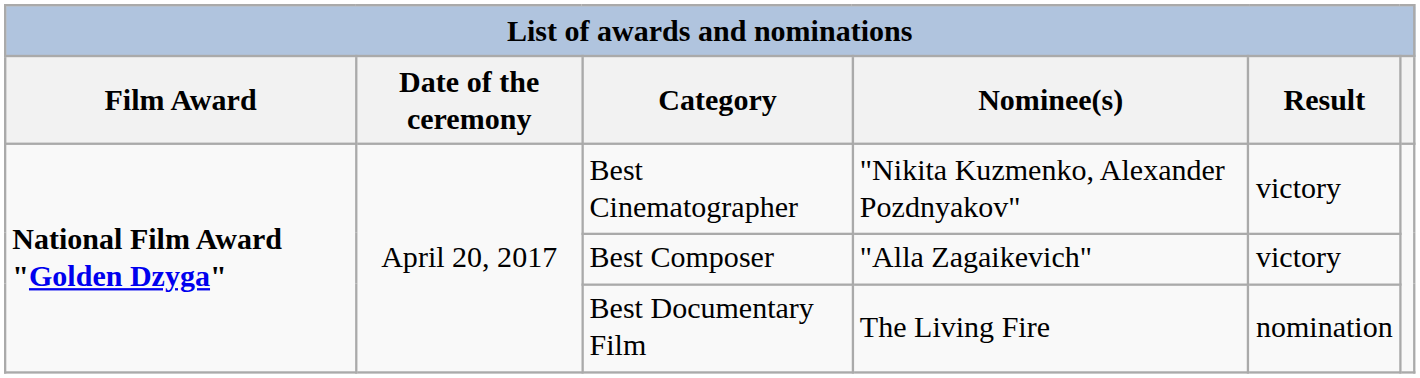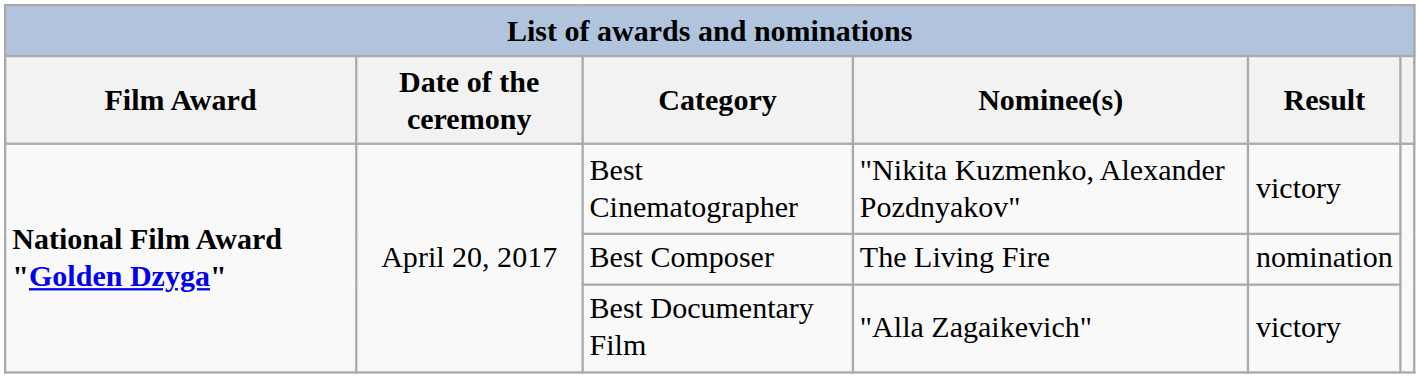 <table class="wikitable sortable" style="font-size:small;">
 <tr style="background:#ccc; text-align:center;">
 <th colspan="6" style="background: LightSteelBlue;">List of awards and nominations</th>
 </tr>
 <tr style="background:#ccc; text-align:center;">
 <th>Film Award</th>
 <th>Date of the ceremony</th>
 <th>Category</th>
 <th>Nominee(s)</th>
 <th>Result</th>
 <th class="unsortable"></th>
 </tr>
 <tr>
 <td rowspan=6><strong>National Film Award "<a href='#'>Golden Dzyga</a>"</strong></td>
 <td style="text-align: center;" rowspan=6>April 20, 2017</td>
 <td rowspan=1>Best Cinematographer</td>
 <td rowspan = 1>"Nikita Kuzmenko, Alexander Pozdnyakov"</td>
 <td>victory</td>
 </tr>
 <tr>
 <td rowspan=1>Best Composer</td>
+<td rowspan=1>The Living Fire</td>
+<td>nomination</td>
+</tr>
+<tr>
+<td rowspan=1>Best Documentary Film</td>
 <td rowspan=1>"Alla Zagaikevich"</td>
 <td>victory</td>
 </tr>
-<tr>
-<td rowspan=1>Best Documentary Film</td>
-<td rowspan=1>The Living Fire</td>
-<td>nomination</td>
-</tr>
 </table>
